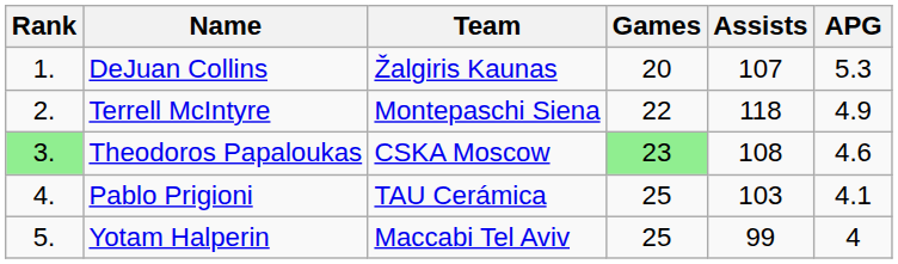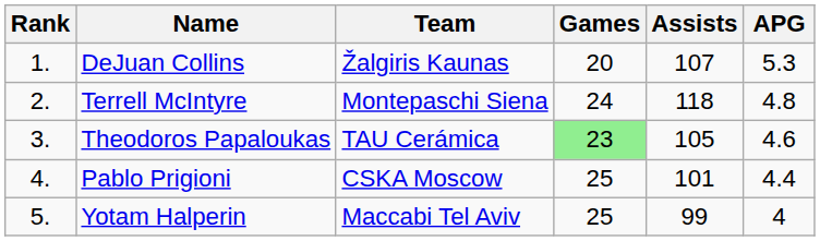 <table class="wikitable" style="text-align: center;">
 <tr>
 <th>Rank</th>
 <th>Name</th>
 <th>Team</th>
 <th>Games</th>
 <th>Assists</th>
 <th width=40>APG</th>
 </tr>
 <tr>
 <td>1.</td>
 <td align="left"> <a href='#'>DeJuan Collins</a></td>
 <td align="left"> <a href='#'>Žalgiris Kaunas</a></td>
 <td>20</td>
 <td>107</td>
 <td>5.3</td>
 </tr>
 <tr>
 <td>2.</td>
 <td align="left"> <a href='#'>Terrell McIntyre</a></td>
 <td align="left"> <a href='#'>Montepaschi Siena</a></td>
-<td>22</td>
+<td>24</td>
 <td>118</td>
-<td>4.9</td>
+<td>4.8</td>
 </tr>
 <tr>
-<td style="background: lightgreen;">3.</td>
+<td>3.</td>
 <td align="left"> <a href='#'>Theodoros Papaloukas</a></td>
-<td align="left"> <a href='#'>CSKA Moscow</a></td>
+<td align="left"> <a href='#'>TAU Cerámica</a></td>
 <td style="background: lightgreen;">23</td>
-<td>108</td>
+<td>105</td>
 <td>4.6</td>
 </tr>
 <tr>
 <td>4.</td>
 <td align="left"> <a href='#'>Pablo Prigioni</a></td>
-<td align="left"> <a href='#'>TAU Cerámica</a></td>
+<td align="left"> <a href='#'>CSKA Moscow</a></td>
 <td>25</td>
-<td>103</td>
-<td>4.1</td>
+<td>101</td>
+<td>4.4</td>
 </tr>
 <tr>
 <td>5.</td>
 <td align="left"> <a href='#'>Yotam Halperin</a></td>
 <td align="left"> <a href='#'>Maccabi Tel Aviv</a></td>
 <td>25</td>
 <td>99</td>
 <td>4</td>
 </tr>
 </table>
